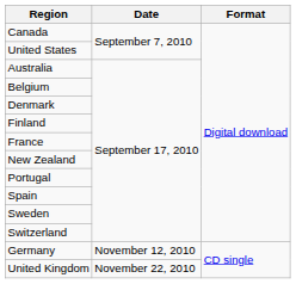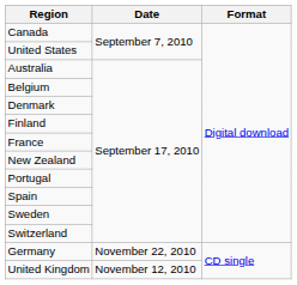 <table class="wikitable">
 <tr>
 <th>Region</th>
 <th>Date</th>
 <th>Format</th>
 </tr>
 <tr>
 <td>Canada</td>
 <td rowspan="2">September 7, 2010</td>
 <td rowspan="12"><a href='#'>Digital download</a></td>
 </tr>
 <tr>
 <td>United States</td>
 </tr>
 <tr>
 <td>Australia</td>
 <td rowspan="10">September 17, 2010</td>
 </tr>
 <tr>
 <td>Belgium</td>
 </tr>
 <tr>
 <td>Denmark</td>
 </tr>
 <tr>
 <td>Finland</td>
 </tr>
 <tr>
 <td>France</td>
 </tr>
 <tr>
 <td>New Zealand</td>
 </tr>
 <tr>
 <td>Portugal</td>
 </tr>
 <tr>
 <td>Spain</td>
 </tr>
 <tr>
 <td>Sweden</td>
 </tr>
 <tr>
 <td>Switzerland</td>
 </tr>
 <tr>
 <td>Germany</td>
-<td>November 12, 2010</td>
+<td>November 22, 2010</td>
 <td rowspan="2"><a href='#'>CD single</a></td>
 </tr>
 <tr>
 <td>United Kingdom</td>
-<td>November 22, 2010</td>
+<td>November 12, 2010</td>
 </tr>
 </table>
